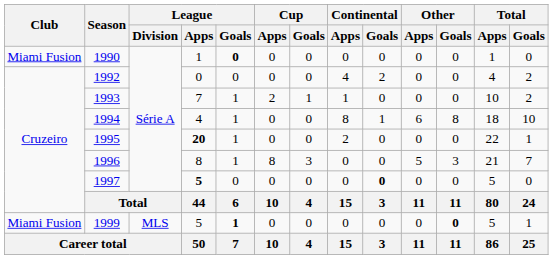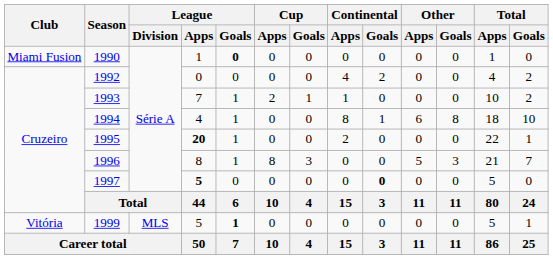 <table class="wikitable" style="text-align: center">
 <tr>
 <th rowspan="2">Club</th>
 <th rowspan="2">Season</th>
 <th colspan="3">League</th>
 <th colspan="2">Cup</th>
 <th colspan="2">Continental</th>
 <th colspan="2">Other</th>
 <th colspan="2">Total</th>
 </tr>
 <tr>
 <th>Division</th>
 <th>Apps</th>
 <th>Goals</th>
 <th>Apps</th>
 <th>Goals</th>
 <th>Apps</th>
 <th>Goals</th>
 <th>Apps</th>
 <th>Goals</th>
 <th>Apps</th>
 <th>Goals</th>
 </tr>
 <tr>
 <td><a href='#'>Miami Fusion</a></td>
 <td><a href='#'>1990</a></td>
 <td rowspan="7"><a href='#'>Série A</a></td>
 <td>1</td>
 <td><strong>0</strong></td>
 <td>0</td>
 <td>0</td>
 <td>0</td>
 <td>0</td>
 <td>0</td>
 <td>0</td>
 <td>1</td>
 <td>0</td>
 </tr>
 <tr>
 <td rowspan="7"><a href='#'>Cruzeiro</a></td>
 <td><a href='#'>1992</a></td>
 <td>0</td>
 <td>0</td>
 <td>0</td>
 <td>0</td>
 <td>4</td>
 <td>2</td>
 <td>0</td>
 <td>0</td>
 <td>4</td>
 <td>2</td>
 </tr>
 <tr>
 <td><a href='#'>1993</a></td>
 <td>7</td>
 <td>1</td>
 <td>2</td>
 <td>1</td>
 <td>1</td>
 <td>0</td>
 <td>0</td>
 <td>0</td>
 <td>10</td>
 <td>2</td>
 </tr>
 <tr>
 <td><a href='#'>1994</a></td>
 <td>4</td>
 <td>1</td>
 <td>0</td>
 <td>0</td>
 <td>8</td>
 <td>1</td>
 <td>6</td>
 <td>8</td>
 <td>18</td>
 <td>10</td>
 </tr>
 <tr>
 <td><a href='#'>1995</a></td>
 <td><strong>20</strong></td>
 <td>1</td>
 <td>0</td>
 <td>0</td>
 <td>2</td>
 <td>0</td>
 <td>0</td>
 <td>0</td>
 <td>22</td>
 <td>1</td>
 </tr>
 <tr>
 <td><a href='#'>1996</a></td>
 <td>8</td>
 <td>1</td>
 <td>8</td>
 <td>3</td>
 <td>0</td>
 <td>0</td>
 <td>5</td>
 <td>3</td>
 <td>21</td>
 <td>7</td>
 </tr>
 <tr>
 <td><a href='#'>1997</a></td>
 <td><strong>5</strong></td>
 <td>0</td>
 <td>0</td>
 <td>0</td>
 <td>0</td>
 <td><strong>0</strong></td>
 <td>0</td>
 <td>0</td>
 <td>5</td>
 <td>0</td>
 </tr>
 <tr>
 <th colspan="2"><strong>Total</strong></th>
 <th>44</th>
 <th>6</th>
 <th>10</th>
 <th>4</th>
 <th>15</th>
 <th>3</th>
 <th>11</th>
 <th>11</th>
 <th>80</th>
 <th>24</th>
 </tr>
 <tr>
-<td><a href='#'>Miami Fusion</a></td>
+<td><a href='#'>Vitória</a></td>
 <td><a href='#'>1999</a></td>
 <td><a href='#'>MLS</a></td>
 <td>5</td>
 <td><strong>1</strong></td>
 <td>0</td>
 <td>0</td>
 <td>0</td>
 <td>0</td>
 <td>0</td>
-<td><strong>0</strong></td>
+<td>0</td>
 <td>5</td>
 <td>1</td>
 </tr>
 <tr>
 <th colspan="3"><strong>Career total</strong></th>
 <th>50</th>
 <th>7</th>
 <th>10</th>
 <th>4</th>
 <th>15</th>
 <th>3</th>
 <th>11</th>
 <th>11</th>
 <th>86</th>
 <th>25</th>
 </tr>
 </table>
